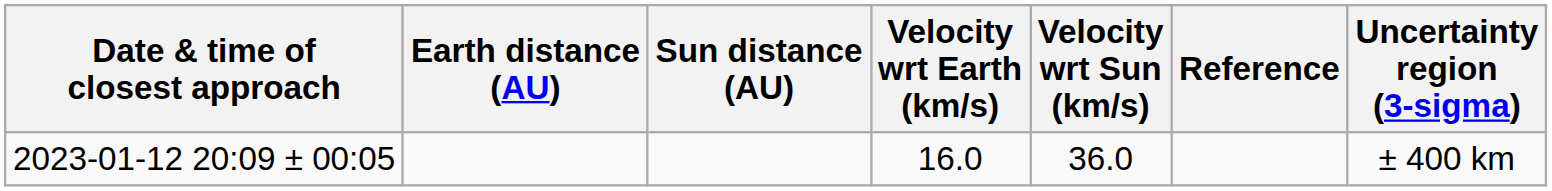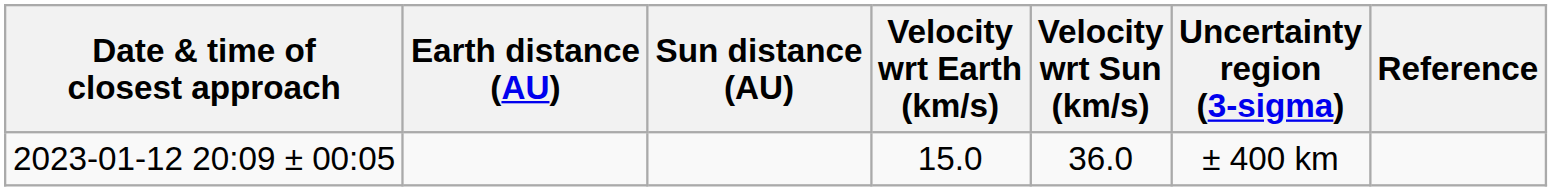 <table class="wikitable" style="text-align: center; font-size: 0.9em;">
 <tr>
 <th>Date & time of<br>closest approach</th>
 <th>Earth distance<br>(<a href='#'>AU</a>)</th>
 <th>Sun distance<br>(AU)</th>
 <th>Velocity<br>wrt Earth<br>(km/s)</th>
 <th>Velocity<br>wrt Sun<br>(km/s)</th>
+<th>Uncertainty<br>region<br>(<a href='#'>3-sigma</a>)</th>
 <th>Reference</th>
-<th>Uncertainty<br>region<br>(<a href='#'>3-sigma</a>)</th>
 </tr>
 <tr>
 <td>2023-01-12 20:09 ± 00:05</td>
 <td></td>
 <td></td>
-<td>16.0</td>
+<td>15.0</td>
 <td>36.0</td>
+<td>± 400 km</td>
 <td><small></small></td>
-<td>± 400 km</td>
 </tr>
 </table>
